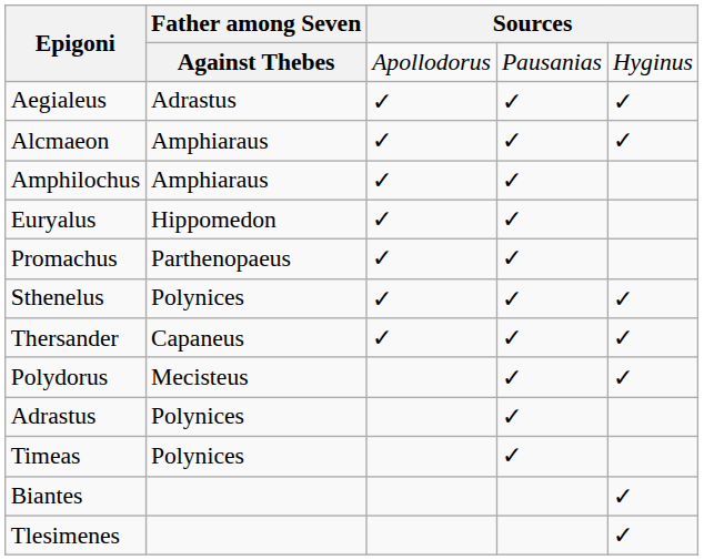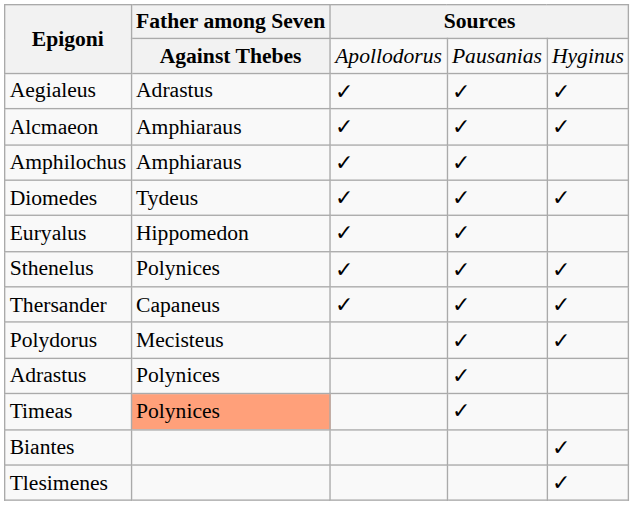 <table class="wikitable">
 <tr>
 <th rowspan="2">Epigoni</th>
 <th>Father among Seven</th>
 <th colspan="3">Sources</th>
 </tr>
 <tr>
 <th>Against Thebes</th>
 <td><em>Apollodorus</em></td>
 <td><em>Pausanias</em></td>
 <td><em>Hyginus</em></td>
 </tr>
 <tr>
 <td>Aegialeus</td>
 <td>Adrastus</td>
 <td>✓</td>
 <td>✓</td>
 <td>✓</td>
 </tr>
 <tr>
 <td>Alcmaeon</td>
 <td>Amphiaraus</td>
 <td>✓</td>
 <td>✓</td>
 <td>✓</td>
 </tr>
 <tr>
 <td>Amphilochus</td>
 <td>Amphiaraus</td>
 <td>✓</td>
 <td>✓</td>
 <td></td>
 </tr>
 <tr>
+<td>Diomedes</td>
+<td>Tydeus</td>
+<td>✓</td>
+<td>✓</td>
+<td>✓</td>
+</tr>
+<tr>
 <td>Euryalus</td>
 <td>Hippomedon</td>
-<td>✓</td>
-<td>✓</td>
-<td></td>
-</tr>
-<tr>
-<td>Promachus</td>
-<td>Parthenopaeus</td>
 <td>✓</td>
 <td>✓</td>
 <td></td>
 </tr>
 <tr>
 <td>Sthenelus</td>
 <td>Polynices</td>
 <td>✓</td>
 <td>✓</td>
 <td>✓</td>
 </tr>
 <tr>
 <td>Thersander</td>
 <td>Capaneus</td>
 <td>✓</td>
 <td>✓</td>
 <td>✓</td>
 </tr>
 <tr>
 <td>Polydorus</td>
 <td>Mecisteus</td>
 <td></td>
 <td>✓</td>
 <td>✓</td>
 </tr>
 <tr>
 <td>Adrastus</td>
 <td>Polynices</td>
 <td></td>
 <td>✓</td>
 <td></td>
 </tr>
 <tr>
 <td>Timeas</td>
-<td>Polynices</td>
+<td style="background: lightsalmon;">Polynices</td>
 <td></td>
 <td>✓</td>
 <td></td>
 </tr>
 <tr>
 <td>Biantes</td>
 <td></td>
 <td></td>
 <td></td>
 <td>✓</td>
 </tr>
 <tr>
 <td>Tlesimenes</td>
 <td></td>
 <td></td>
 <td></td>
 <td>✓</td>
 </tr>
 </table>
